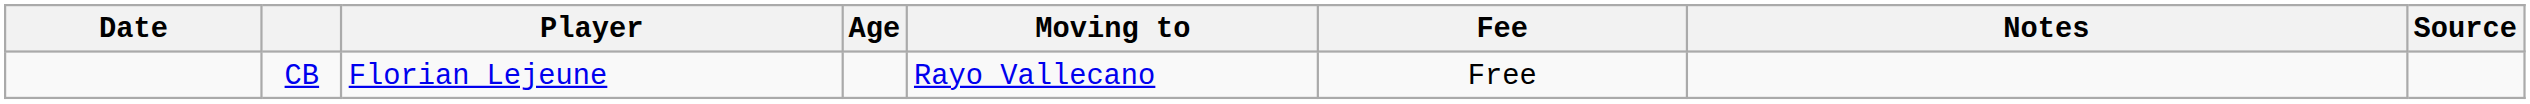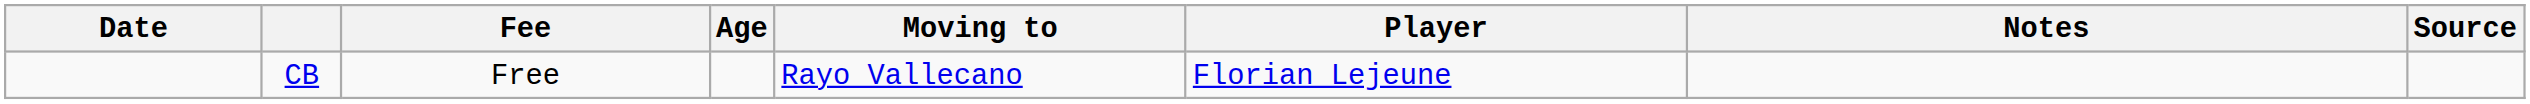 <table class="wikitable sortable">
 <tr>
 <th style="width:110px">Date</th>
 <th style="width:30px"></th>
-<th style="width:220px">Player</th>
+<th style="width:160px">Fee</th>
 <th style="width:20px">Age</th>
 <th style="width:180px">Moving to</th>
-<th style="width:160px">Fee</th>
+<th style="width:220px">Player</th>
 <th style="width:320px" class="unsortable">Notes</th>
 <th style="width:35px">Source</th>
 </tr>
 <tr>
 <td></td>
 <td align="center"><a href='#'>CB</a></td>
-<td> <a href='#'>Florian Lejeune</a></td>
+<td align="center">Free</td>
 <td align="center"></td>
 <td> <a href='#'>Rayo Vallecano</a></td>
-<td align="center">Free</td>
+<td> <a href='#'>Florian Lejeune</a></td>
 <td align="center"></td>
 <td></td>
 </tr>
 </table>
